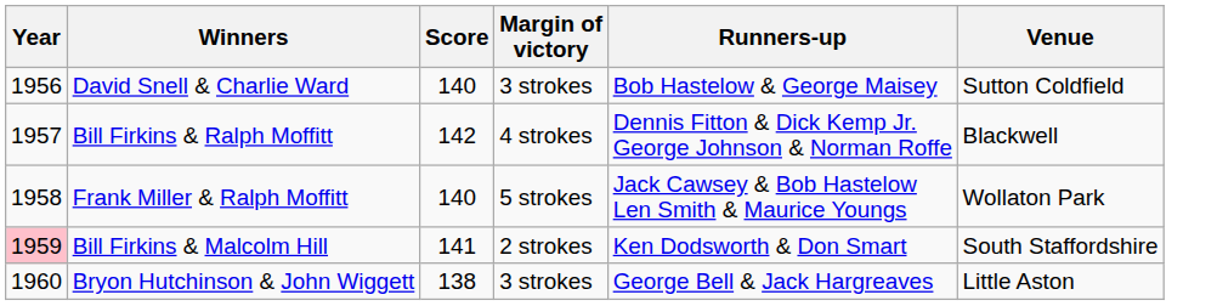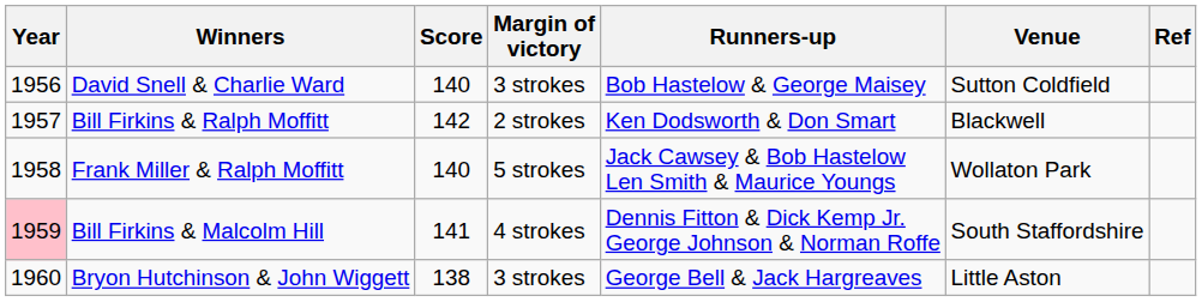 <table class=wikitable style="font-size:95%">
 <tr>
 <th>Year</th>
 <th>Winners</th>
 <th>Score</th>
 <th>Margin of<br>victory</th>
 <th>Runners-up</th>
 <th>Venue</th>
+<th>Ref</th>
 </tr>
 <tr>
 <td>1956</td>
 <td><a href='#'>David Snell</a> & <a href='#'>Charlie Ward</a></td>
 <td align=center>140</td>
 <td>3 strokes</td>
 <td><a href='#'>Bob Hastelow</a> & <a href='#'>George Maisey</a></td>
 <td>Sutton Coldfield</td>
+<td></td>
 </tr>
 <tr>
 <td>1957</td>
 <td><a href='#'>Bill Firkins</a> & <a href='#'>Ralph Moffitt</a></td>
 <td align=center>142</td>
-<td>4 strokes</td>
-<td><a href='#'>Dennis Fitton</a> & <a href='#'>Dick Kemp Jr.</a><br><a href='#'>George Johnson</a> & <a href='#'>Norman Roffe</a></td>
+<td>2 strokes</td>
+<td><a href='#'>Ken Dodsworth</a> & <a href='#'>Don Smart</a></td>
 <td>Blackwell</td>
+<td></td>
 </tr>
 <tr>
 <td>1958</td>
 <td><a href='#'>Frank Miller</a> & <a href='#'>Ralph Moffitt</a></td>
 <td align=center>140</td>
 <td>5 strokes</td>
 <td><a href='#'>Jack Cawsey</a> & <a href='#'>Bob Hastelow</a><br><a href='#'>Len Smith</a> & <a href='#'>Maurice Youngs</a></td>
 <td>Wollaton Park</td>
+<td></td>
 </tr>
 <tr>
 <td style="background: pink;">1959</td>
 <td><a href='#'>Bill Firkins</a> & <a href='#'>Malcolm Hill</a></td>
 <td align=center>141</td>
-<td>2 strokes</td>
-<td><a href='#'>Ken Dodsworth</a> & <a href='#'>Don Smart</a></td>
+<td>4 strokes</td>
+<td><a href='#'>Dennis Fitton</a> & <a href='#'>Dick Kemp Jr.</a><br><a href='#'>George Johnson</a> & <a href='#'>Norman Roffe</a></td>
 <td>South Staffordshire</td>
+<td></td>
 </tr>
 <tr>
 <td>1960</td>
 <td><a href='#'>Bryon Hutchinson</a> & <a href='#'>John Wiggett</a></td>
 <td align=center>138</td>
 <td>3 strokes</td>
 <td><a href='#'>George Bell</a> & <a href='#'>Jack Hargreaves</a></td>
 <td>Little Aston</td>
+<td></td>
 </tr>
 </table>
